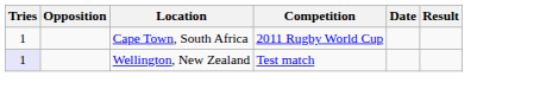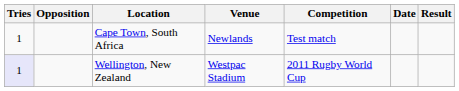 <table class="wikitable sortable" style="font-size:95%">
 <tr>
 <th>Tries</th>
 <th>Opposition</th>
 <th>Location</th>
+<th>Venue</th>
 <th>Competition</th>
 <th>Date</th>
 <th>Result</th>
 </tr>
 <tr>
 <td align="center">1</td>
 <td></td>
 <td><a href='#'>Cape Town</a>, South Africa</td>
-<td><a href='#'>2011 Rugby World Cup</a></td>
+<td><a href='#'>Newlands</a></td>
+<td><a href='#'>Test match</a></td>
 <td></td>
 <td></td>
 </tr>
 <tr>
 <td align="center" style="background: lavender;">1</td>
 <td></td>
 <td><a href='#'>Wellington</a>, New Zealand</td>
-<td><a href='#'>Test match</a></td>
+<td><a href='#'>Westpac Stadium</a></td>
+<td><a href='#'>2011 Rugby World Cup</a></td>
 <td></td>
 <td></td>
 </tr>
 </table>
